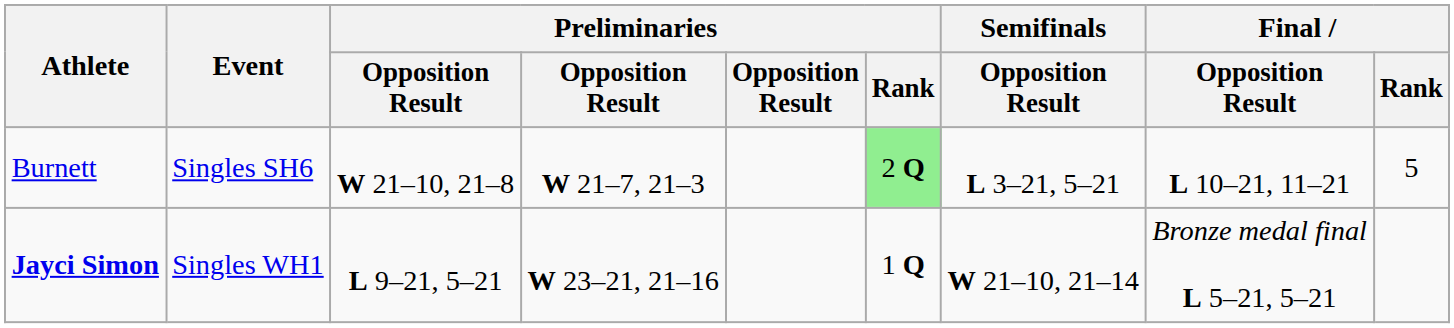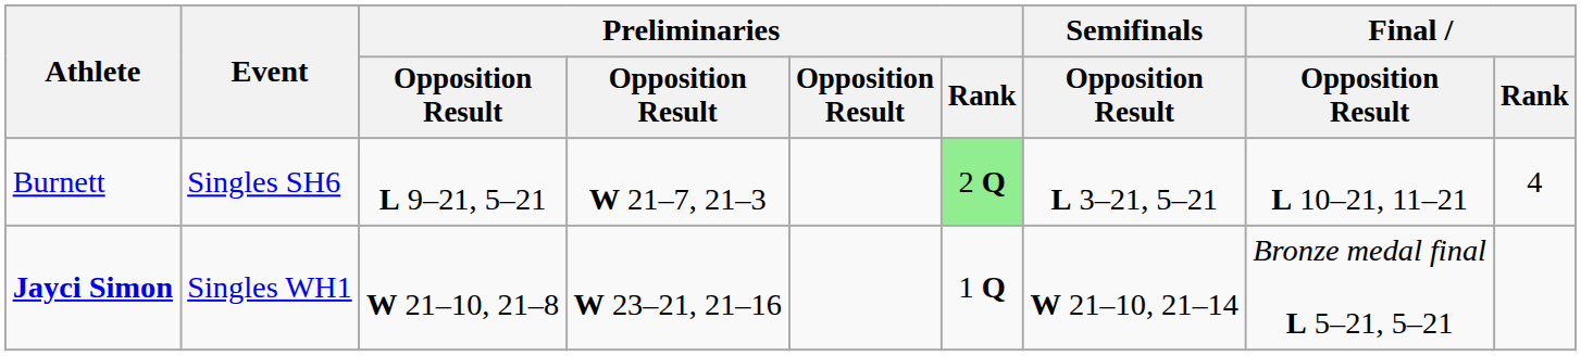 <table class=wikitable style="font-size:90%">
 <tr>
 <th rowspan="2">Athlete</th>
 <th rowspan="2">Event</th>
 <th colspan="4">Preliminaries</th>
 <th>Semifinals</th>
 <th colspan="2">Final / </th>
 </tr>
 <tr style="font-size:95%">
 <th>Opposition<br>Result</th>
 <th>Opposition<br>Result</th>
 <th>Opposition<br>Result</th>
 <th>Rank</th>
 <th>Opposition<br>Result</th>
 <th>Opposition<br>Result</th>
 <th>Rank</th>
 </tr>
 <tr align=center>
 <td align=left><a href='#'> Burnett</a></td>
 <td align=left><a href='#'>Singles SH6</a></td>
-<td><br><strong>W</strong> 21–10, 21–8</td>
+<td><br><strong>L</strong> 9–21, 5–21</td>
 <td><br><strong>W</strong> 21–7, 21–3</td>
 <td></td>
 <td style="background: lightgreen;">2 <strong>Q</strong></td>
 <td><br><strong>L</strong> 3–21, 5–21</td>
 <td><br><strong>L</strong> 10–21, 11–21</td>
-<td>5</td>
+<td>4</td>
 </tr>
 <tr align=center>
 <td align=left><strong><a href='#'>Jayci Simon</a></strong></td>
 <td align=left><a href='#'>Singles WH1</a></td>
-<td><br><strong>L</strong> 9–21, 5–21</td>
+<td><br><strong>W</strong> 21–10, 21–8</td>
 <td><br><strong>W</strong> 23–21, 21–16</td>
 <td><br></td>
 <td>1 <strong>Q</strong></td>
 <td><br><strong>W</strong> 21–10, 21–14</td>
 <td><em>Bronze medal final</em><br><br><strong>L</strong> 5–21, 5–21</td>
 <td></td>
 </tr>
 </table>
